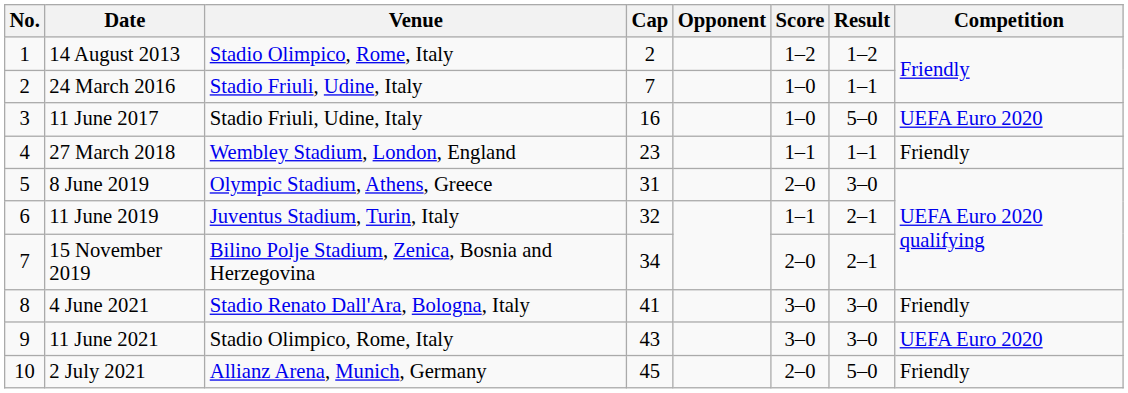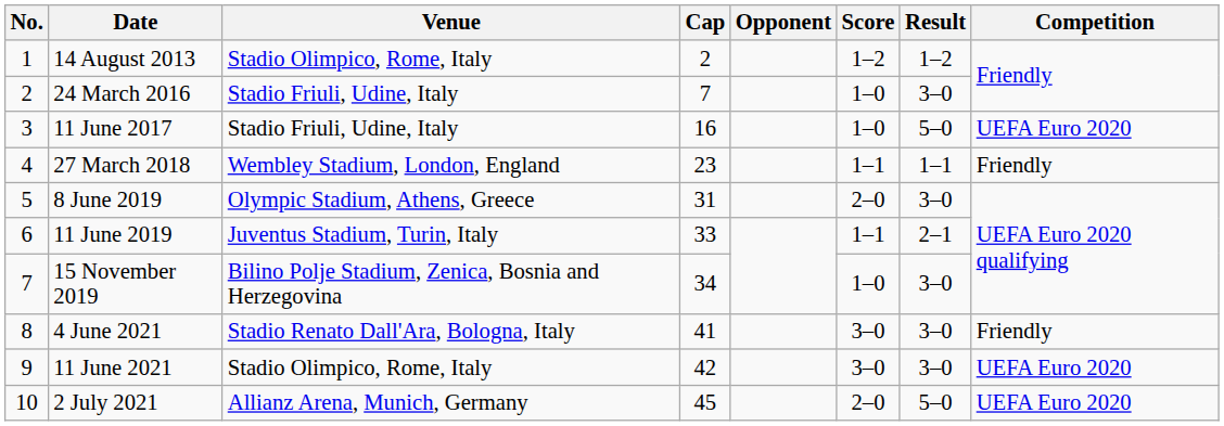 <table class="wikitable sortable">
 <tr>
 <th scope="col">No.</th>
 <th scope="col">Date</th>
 <th scope="col">Venue</th>
 <th scope="col">Cap</th>
 <th scope="col">Opponent</th>
 <th scope="col">Score</th>
 <th scope="col">Result</th>
 <th scope="col">Competition</th>
 </tr>
 <tr>
 <td align="center">1</td>
 <td>14 August 2013</td>
 <td><a href='#'>Stadio Olimpico</a>, <a href='#'>Rome</a>, Italy</td>
 <td align="center">2</td>
 <td></td>
 <td align="center">1–2</td>
 <td align="center">1–2</td>
 <td rowspan="2"><a href='#'>Friendly</a></td>
 </tr>
 <tr>
 <td align="center">2</td>
 <td>24 March 2016</td>
 <td><a href='#'>Stadio Friuli</a>, <a href='#'>Udine</a>, Italy</td>
 <td align="center">7</td>
 <td></td>
 <td align="center">1–0</td>
-<td align="center">1–1</td>
+<td align="center">3–0</td>
 </tr>
 <tr>
 <td align="center">3</td>
 <td>11 June 2017</td>
 <td>Stadio Friuli, Udine, Italy</td>
 <td align="center">16</td>
 <td></td>
 <td align="center">1–0</td>
 <td align="center">5–0</td>
 <td><a href='#'>UEFA Euro 2020</a></td>
 </tr>
 <tr>
 <td align="center">4</td>
 <td>27 March 2018</td>
 <td><a href='#'>Wembley Stadium</a>, <a href='#'>London</a>, England</td>
 <td align="center">23</td>
 <td></td>
 <td align="center">1–1</td>
 <td align="center">1–1</td>
 <td>Friendly</td>
 </tr>
 <tr>
 <td align="center">5</td>
 <td>8 June 2019</td>
 <td><a href='#'>Olympic Stadium</a>, <a href='#'>Athens</a>, Greece</td>
 <td align="center">31</td>
 <td></td>
 <td align="center">2–0</td>
 <td align="center">3–0</td>
 <td rowspan="3"><a href='#'>UEFA Euro 2020 qualifying</a></td>
 </tr>
 <tr>
 <td align="center">6</td>
 <td>11 June 2019</td>
 <td><a href='#'>Juventus Stadium</a>, <a href='#'>Turin</a>, Italy</td>
-<td align="center">32</td>
+<td align="center">33</td>
 <td rowspan="2"></td>
 <td align="center">1–1</td>
 <td align="center">2–1</td>
 </tr>
 <tr>
 <td align="center">7</td>
 <td>15 November 2019</td>
 <td><a href='#'>Bilino Polje Stadium</a>, <a href='#'>Zenica</a>, Bosnia and Herzegovina</td>
 <td align="center">34</td>
-<td align="center">2–0</td>
-<td align="center">2–1</td>
+<td align="center">1–0</td>
+<td align="center">3–0</td>
 </tr>
 <tr>
 <td align="center">8</td>
 <td>4 June 2021</td>
 <td><a href='#'>Stadio Renato Dall'Ara</a>, <a href='#'>Bologna</a>, Italy</td>
 <td align="center">41</td>
 <td></td>
 <td align="center">3–0</td>
 <td align="center">3–0</td>
 <td>Friendly</td>
 </tr>
 <tr>
 <td align="center">9</td>
 <td>11 June 2021</td>
 <td>Stadio Olimpico, Rome, Italy</td>
-<td align="center">43</td>
+<td align="center">42</td>
 <td></td>
 <td align="center">3–0</td>
 <td align="center">3–0</td>
 <td><a href='#'>UEFA Euro 2020</a></td>
 </tr>
 <tr>
 <td align="center">10</td>
 <td>2 July 2021</td>
 <td><a href='#'>Allianz Arena</a>, <a href='#'>Munich</a>, Germany</td>
 <td align="center">45</td>
 <td></td>
 <td align="center">2–0</td>
 <td align="center">5–0</td>
-<td>Friendly</td>
+<td><a href='#'>UEFA Euro 2020</a></td>
 </tr>
 </table>
